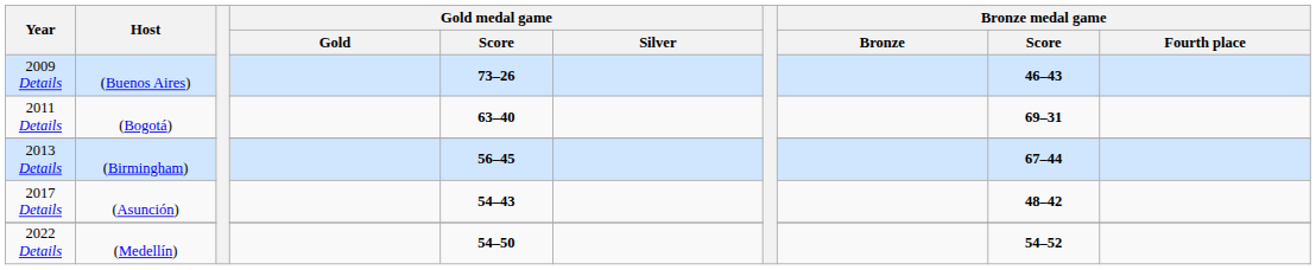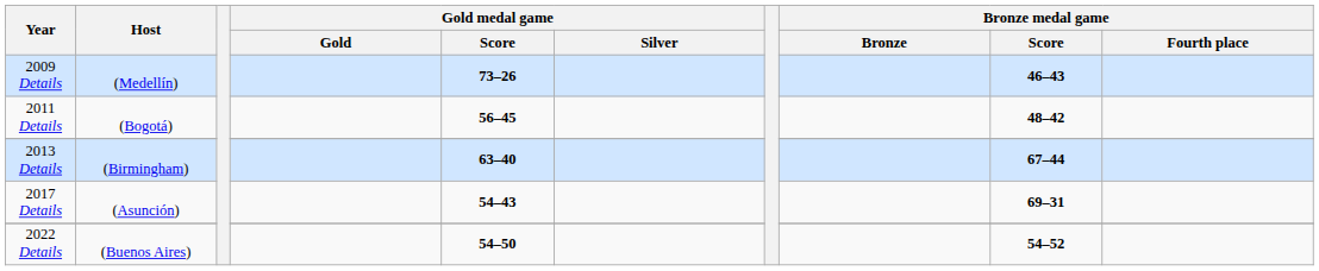 <table class=wikitable style="text-align:center; font-size:90%; width:100%">
 <tr>
 <th rowspan=2 width=5%>Year</th>
 <th rowspan=2 width=10%>Host</th>
 <th width=1% rowspan=16></th>
 <th colspan=3>Gold medal game</th>
 <th width=1% rowspan=16></th>
 <th colspan=3>Bronze medal game</th>
 </tr>
 <tr>
 <th width=15%>Gold</th>
 <th width=8%>Score</th>
 <th width=15%>Silver</th>
 <th width=15%>Bronze</th>
 <th width=8%>Score</th>
 <th width=15%>Fourth place</th>
 </tr>
 <tr style="background:#D0E6FF;">
 <td>2009 <br> <em><a href='#'>Details</a></em></td>
-<td><br> (<a href='#'>Buenos Aires</a>)</td>
+<td><br> (<a href='#'>Medellín</a>)</td>
 <td><strong></strong></td>
 <td><strong>73–26</strong></td>
 <td></td>
 <td></td>
 <td><strong>46–43</strong></td>
 <td></td>
 </tr>
 <tr>
 <td>2011 <br> <em><a href='#'>Details</a></em></td>
 <td><br> (<a href='#'>Bogotá</a>)</td>
 <td><strong></strong></td>
-<td><strong>63–40</strong></td>
+<td><strong>56–45</strong></td>
 <td></td>
 <td></td>
-<td><strong>69–31</strong></td>
+<td><strong>48–42</strong></td>
 <td></td>
 </tr>
 <tr>
 </tr>
 <tr style="background:#D0E6FF;">
 <td>2013 <br> <em><a href='#'>Details</a></em></td>
 <td><br> (<a href='#'>Birmingham</a>)</td>
 <td><strong></strong></td>
-<td><strong>56–45</strong></td>
+<td><strong>63–40</strong></td>
 <td></td>
 <td></td>
 <td><strong>67–44</strong></td>
 <td></td>
 </tr>
 <tr>
 <td>2017<br> <em><a href='#'>Details</a></em></td>
 <td><br> (<a href='#'>Asunción</a>)</td>
 <td><strong></strong></td>
 <td><strong>54–43</strong></td>
 <td></td>
 <td></td>
-<td><strong>48–42</strong></td>
+<td><strong>69–31</strong></td>
 <td></td>
 </tr>
 <tr>
 </tr>
 <tr>
 <td>2022<br> <em><a href='#'>Details</a></em></td>
-<td><br> (<a href='#'>Medellín</a>)</td>
+<td><br> (<a href='#'>Buenos Aires</a>)</td>
 <td><strong></strong></td>
 <td><strong>54–50</strong></td>
 <td></td>
 <td></td>
 <td><strong>54–52</strong></td>
 <td></td>
 </tr>
 </table>
